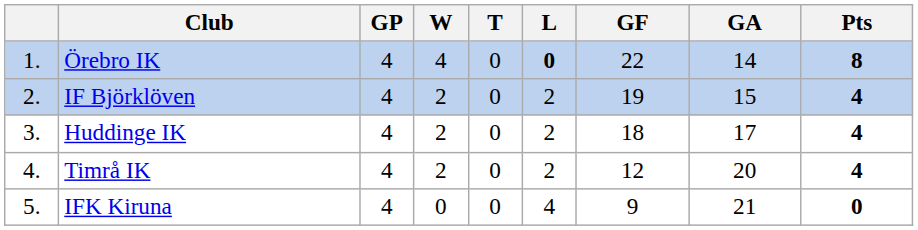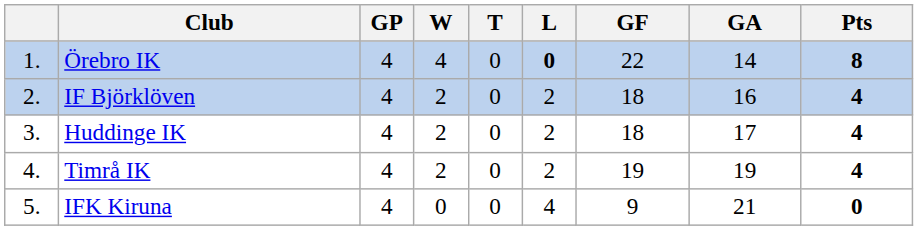 <table class="wikitable">
 <tr>
 <th width="30"></th>
 <th width="200">Club</th>
 <th width="30">GP</th>
 <th width="30">W</th>
 <th width="30">T</th>
 <th width="30">L</th>
 <th width="70">GF</th>
 <th width="70">GA</th>
 <th width="70">Pts</th>
 </tr>
 <tr bgcolor="#BCD2EE" align="center">
 <td>1.</td>
 <td align="left"><a href='#'>Örebro IK</a></td>
 <td>4</td>
 <td>4</td>
 <td>0</td>
 <td><strong>0</strong></td>
 <td>22</td>
 <td>14</td>
 <td><strong>8</strong></td>
 </tr>
 <tr bgcolor="#BCD2EE" align="center">
 <td>2.</td>
 <td align="left"><a href='#'>IF Björklöven</a></td>
 <td>4</td>
 <td>2</td>
 <td>0</td>
 <td>2</td>
-<td>19</td>
-<td>15</td>
+<td>18</td>
+<td>16</td>
 <td><strong>4</strong></td>
 </tr>
 <tr bgcolor="#FFFFFF" align="center">
 <td>3.</td>
 <td align="left"><a href='#'>Huddinge IK</a></td>
 <td>4</td>
 <td>2</td>
 <td>0</td>
 <td>2</td>
 <td>18</td>
 <td>17</td>
 <td><strong>4</strong></td>
 </tr>
 <tr bgcolor="#FFFFFF" align="center">
 <td>4.</td>
 <td align="left"><a href='#'>Timrå IK</a></td>
 <td>4</td>
 <td>2</td>
 <td>0</td>
 <td>2</td>
-<td>12</td>
-<td>20</td>
+<td>19</td>
+<td>19</td>
 <td><strong>4</strong></td>
 </tr>
 <tr bgcolor="#FFFFFF" align="center">
 <td>5.</td>
 <td align="left"><a href='#'>IFK Kiruna</a></td>
 <td>4</td>
 <td>0</td>
 <td>0</td>
 <td>4</td>
 <td>9</td>
 <td>21</td>
 <td><strong>0</strong></td>
 </tr>
 </table>
